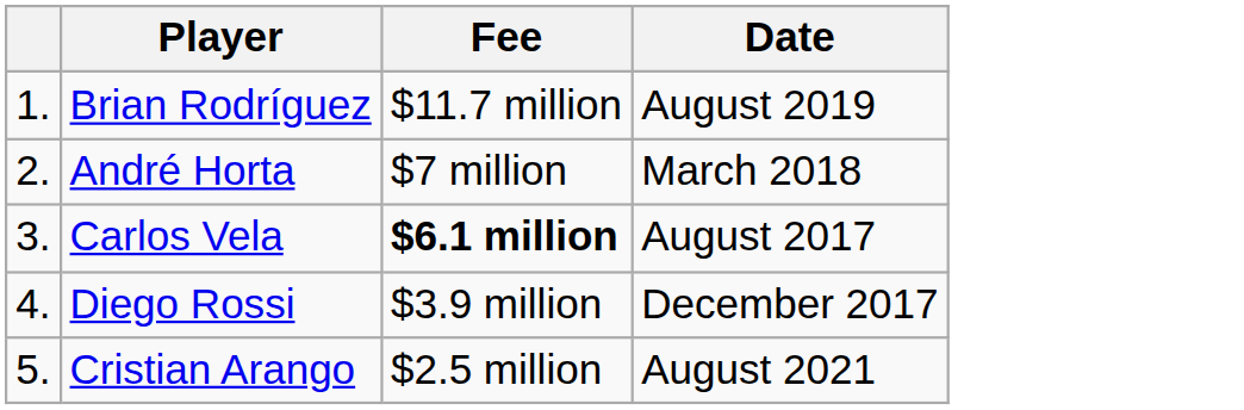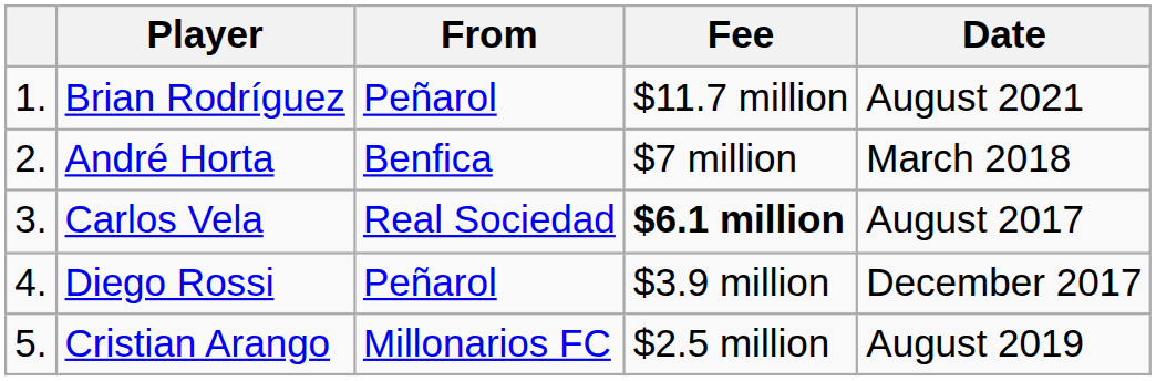 <table class="wikitable">
 <tr>
 <th></th>
 <th>Player</th>
+<th>From</th>
 <th>Fee</th>
 <th>Date</th>
 </tr>
 <tr>
 <td>1.</td>
 <td> <a href='#'>Brian Rodríguez</a></td>
+<td> <a href='#'>Peñarol</a></td>
 <td>$11.7 million</td>
-<td>August 2019</td>
+<td>August 2021</td>
 </tr>
 <tr>
 <td>2.</td>
 <td> <a href='#'>André Horta</a></td>
+<td> <a href='#'>Benfica</a></td>
 <td>$7 million</td>
 <td>March 2018</td>
 </tr>
 <tr>
 <td>3.</td>
 <td> <a href='#'>Carlos Vela</a></td>
+<td> <a href='#'>Real Sociedad</a></td>
 <td><strong>$6.1 million</strong></td>
 <td>August 2017</td>
 </tr>
 <tr>
 <td>4.</td>
 <td> <a href='#'>Diego Rossi</a></td>
+<td> <a href='#'>Peñarol</a></td>
 <td>$3.9 million</td>
 <td>December 2017</td>
 </tr>
 <tr>
 <td>5.</td>
 <td> <a href='#'>Cristian Arango</a></td>
+<td> <a href='#'>Millonarios FC</a></td>
 <td>$2.5 million</td>
-<td>August 2021</td>
+<td>August 2019</td>
 </tr>
 </table>
